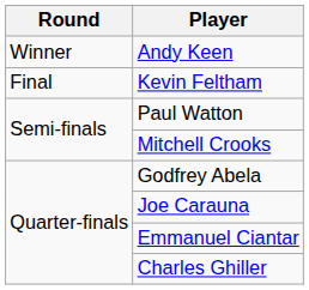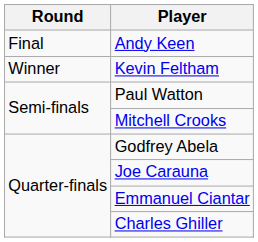 <table class="wikitable">
 <tr>
 <th>Round</th>
 <th>Player</th>
 </tr>
 <tr>
-<td rowspan="1">Winner</td>
+<td rowspan="1">Final</td>
 <td> <a href='#'>Andy Keen</a></td>
 </tr>
 <tr>
-<td rowspan="1">Final</td>
+<td rowspan="1">Winner</td>
 <td> <a href='#'>Kevin Feltham</a></td>
 </tr>
 <tr>
 <td rowspan="2">Semi-finals</td>
 <td> Paul Watton</td>
 </tr>
 <tr>
 <td> <a href='#'>Mitchell Crooks</a></td>
 </tr>
 <tr>
 <td rowspan="4">Quarter-finals</td>
 <td> Godfrey Abela</td>
 </tr>
 <tr>
 <td> <a href='#'>Joe Carauna</a></td>
 </tr>
 <tr>
 <td> <a href='#'>Emmanuel Ciantar</a></td>
 </tr>
 <tr>
 <td> <a href='#'>Charles Ghiller</a></td>
 </tr>
 </table>
